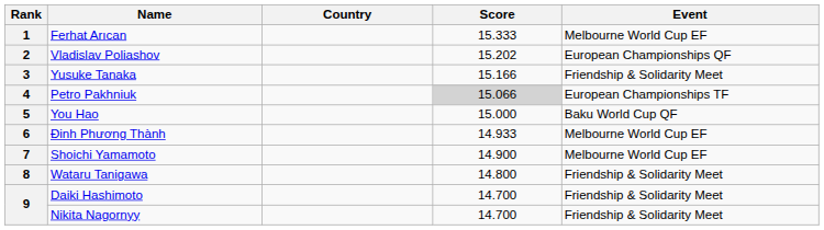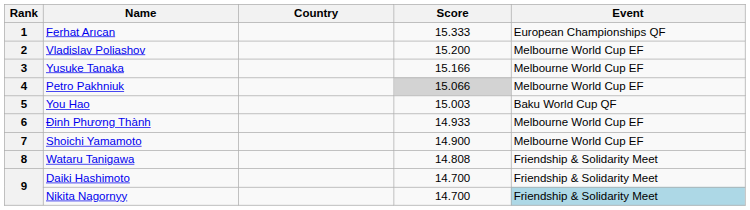 <table class="wikitable sortable" style="width:65%;">
 <tr>
 <th style="text-align:center; width:5%;">Rank</th>
 <th style="text-align:center; width:25%;">Name</th>
 <th style="text-align:center; width:20%;">Country</th>
 <th style="text-align:center; width:15%;">Score</th>
 <th style="text-align:center; width:30%;">Event</th>
 </tr>
 <tr>
 <th>1</th>
 <td><a href='#'>Ferhat Arıcan</a></td>
 <td></td>
 <td align=center>15.333</td>
-<td>Melbourne World Cup EF</td>
+<td>European Championships QF</td>
 </tr>
 <tr>
 <th>2</th>
 <td><a href='#'>Vladislav Poliashov</a></td>
 <td></td>
-<td align=center>15.202</td>
-<td>European Championships QF</td>
+<td align=center>15.200</td>
+<td>Melbourne World Cup EF</td>
 </tr>
 <tr>
 <th>3</th>
 <td><a href='#'>Yusuke Tanaka</a></td>
 <td></td>
 <td align=center>15.166</td>
-<td>Friendship & Solidarity Meet</td>
+<td>Melbourne World Cup EF</td>
 </tr>
 <tr>
 <th>4</th>
 <td><a href='#'>Petro Pakhniuk</a></td>
 <td></td>
 <td align=center style="background: lightgrey;">15.066</td>
-<td>European Championships TF</td>
+<td>Melbourne World Cup EF</td>
 </tr>
 <tr>
 <th>5</th>
 <td><a href='#'>You Hao</a></td>
 <td></td>
-<td align=center>15.000</td>
+<td align=center>15.003</td>
 <td>Baku World Cup QF</td>
 </tr>
 <tr>
 <th>6</th>
 <td><a href='#'>Đinh Phương Thành</a></td>
 <td></td>
 <td align=center>14.933</td>
 <td>Melbourne World Cup EF</td>
 </tr>
 <tr>
 <th>7</th>
 <td><a href='#'>Shoichi Yamamoto</a></td>
 <td></td>
 <td align=center>14.900</td>
 <td>Melbourne World Cup EF</td>
 </tr>
 <tr>
 <th>8</th>
 <td><a href='#'>Wataru Tanigawa</a></td>
 <td></td>
-<td align=center>14.800</td>
+<td align=center>14.808</td>
 <td>Friendship & Solidarity Meet</td>
 </tr>
 <tr>
 <th rowspan="2">9</th>
 <td><a href='#'>Daiki Hashimoto</a></td>
 <td></td>
 <td align=center>14.700</td>
 <td>Friendship & Solidarity Meet</td>
 </tr>
 <tr>
 <td><a href='#'>Nikita Nagornyy</a></td>
 <td></td>
 <td align=center>14.700</td>
-<td>Friendship & Solidarity Meet</td>
+<td style="background: lightblue;">Friendship & Solidarity Meet</td>
 </tr>
 </table>
